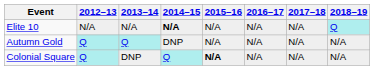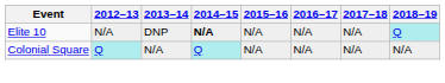 <table class="wikitable" border="1">
 <tr>
 <th>Event</th>
 <th><a href='#'>2012–13</a></th>
 <th><a href='#'>2013–14</a></th>
 <th><a href='#'>2014–15</a></th>
 <th><a href='#'>2015–16</a></th>
 <th><a href='#'>2016–17</a></th>
 <th><a href='#'>2017–18</a></th>
 <th><a href='#'>2018–19</a></th>
 </tr>
 <tr>
 <td><a href='#'>Elite 10</a></td>
 <td style="background:#EFEFEF;">N/A</td>
-<td style="background:#EFEFEF;">N/A</td>
+<td style="background:#EFEFEF;">DNP</td>
 <td style="background:#EFEFEF;"><strong>N/A</strong></td>
 <td style="background:#EFEFEF;">N/A</td>
 <td style="background:#EFEFEF;">N/A</td>
 <td style="background:#EFEFEF;">N/A</td>
 <td style="background:#afeeee;"><a href='#'>Q</a></td>
 </tr>
 <tr>
-<td><a href='#'>Autumn Gold</a></td>
+<td><a href='#'>Colonial Square</a></td>
 <td style="background:#afeeee;"><a href='#'>Q</a></td>
+<td style="background:#EFEFEF;">N/A</td>
 <td style="background:#afeeee;"><a href='#'>Q</a></td>
-<td style="background:#EFEFEF;">DNP</td>
 <td style="background:#EFEFEF;">N/A</td>
 <td style="background:#EFEFEF;">N/A</td>
 <td style="background:#EFEFEF;">N/A</td>
 <td style="background:#EFEFEF;">N/A</td>
 </tr>
-<tr>
-<td><a href='#'>Colonial Square</a></td>
-<td style="background:#afeeee;"><a href='#'>Q</a></td>
-<td style="background:#EFEFEF;">DNP</td>
-<td style="background:#afeeee;"><a href='#'>Q</a></td>
-<td style="background:#EFEFEF;"><strong>N/A</strong></td>
-<td style="background:#EFEFEF;">N/A</td>
-<td style="background:#EFEFEF;">N/A</td>
-<td style="background:#EFEFEF;">N/A</td>
-</tr>
 </table>
